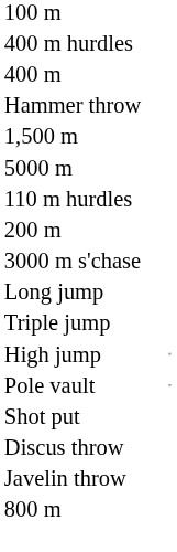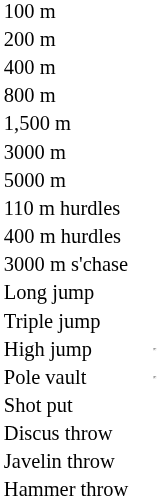 <table>
 <tr>
 <td>100 m</td>
 <td></td>
 <td></td>
 <td></td>
 <td></td>
 <td></td>
 <td></td>
 </tr>
 <tr>
-<td>400 m hurdles</td>
+<td>200 m</td>
 <td></td>
 <td></td>
 <td></td>
 <td></td>
 <td></td>
 <td></td>
 </tr>
 <tr>
 <td>400 m</td>
 <td></td>
 <td></td>
 <td></td>
 <td></td>
 <td></td>
 <td></td>
 </tr>
 <tr>
-<td>Hammer throw</td>
+<td>800 m</td>
 <td></td>
 <td></td>
 <td></td>
 <td></td>
 <td></td>
 <td></td>
 </tr>
 <tr>
 <td>1,500 m</td>
+<td></td>
+<td></td>
+<td></td>
+<td></td>
+<td></td>
+<td></td>
+</tr>
+<tr>
+<td>3000 m</td>
 <td></td>
 <td></td>
 <td></td>
 <td></td>
 <td></td>
 <td></td>
 </tr>
 <tr>
 <td>5000 m</td>
 <td></td>
 <td></td>
 <td></td>
 <td></td>
 <td></td>
 <td></td>
 </tr>
 <tr>
 <td>110 m hurdles</td>
 <td></td>
 <td></td>
 <td></td>
 <td></td>
 <td></td>
 <td></td>
 </tr>
 <tr>
-<td>200 m</td>
+<td>400 m hurdles</td>
 <td></td>
 <td></td>
 <td></td>
 <td></td>
 <td></td>
 <td></td>
 </tr>
 <tr>
 <td>3000 m s'chase</td>
 <td></td>
 <td></td>
 <td></td>
 <td></td>
 <td></td>
 <td></td>
 </tr>
 <tr>
 <td>Long jump</td>
 <td></td>
 <td></td>
 <td></td>
 <td></td>
 <td></td>
 <td></td>
 </tr>
 <tr>
 <td>Triple jump</td>
 <td></td>
 <td></td>
 <td></td>
 <td></td>
 <td></td>
 <td></td>
 </tr>
 <tr>
 <td>High jump</td>
 <td></td>
 <td></td>
 <td></td>
 <td></td>
 <td><hr></td>
 <td></td>
 </tr>
 <tr>
 <td>Pole vault</td>
 <td></td>
 <td></td>
 <td></td>
 <td></td>
 <td><hr></td>
 <td></td>
 </tr>
 <tr>
 <td>Shot put</td>
 <td></td>
 <td></td>
 <td></td>
 <td></td>
 <td></td>
 <td></td>
 </tr>
 <tr>
 <td>Discus throw</td>
 <td></td>
 <td></td>
 <td></td>
 <td></td>
 <td></td>
 <td></td>
 </tr>
 <tr>
 <td>Javelin throw</td>
 <td></td>
 <td></td>
 <td></td>
 <td></td>
 <td></td>
 <td></td>
 </tr>
 <tr>
-<td>800 m</td>
+<td>Hammer throw</td>
 <td></td>
 <td></td>
 <td></td>
 <td></td>
 <td></td>
 <td></td>
 </tr>
 </table>
